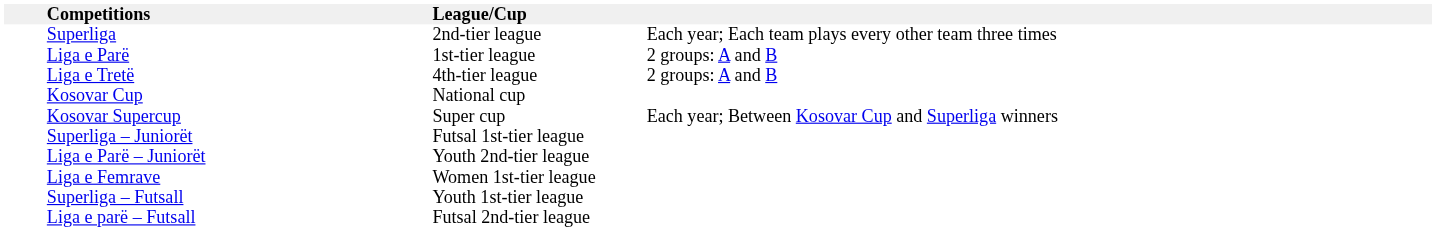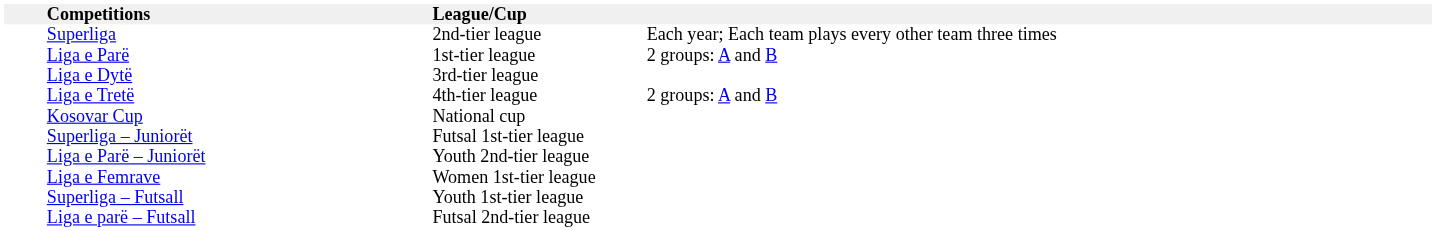 <table width="100%" cellspacing="0" cellpadding="0">
 <tr bgcolor="F0F0F0">
 <th width="3%" align="left"></th>
 <th width="27%" align="left">Competitions</th>
 <th width="15%" align="left">League/Cup</th>
 <th width="55%" align="left"></th>
 </tr>
 <tr>
 <td></td>
 <td><a href='#'>Superliga</a></td>
 <td>2nd-tier league</td>
 <td>Each year; Each team plays every other team three times</td>
 </tr>
 <tr>
 <td></td>
 <td><a href='#'>Liga e Parë</a></td>
 <td>1st-tier league</td>
 <td>2 groups: <a href='#'>A</a> and <a href='#'>B</a></td>
 </tr>
 <tr>
 <td></td>
+<td><a href='#'>Liga e Dytë</a></td>
+<td>3rd-tier league</td>
+<td> </td>
+</tr>
+<tr>
+<td></td>
 <td><a href='#'>Liga e Tretë</a></td>
 <td>4th-tier league</td>
 <td>2 groups: <a href='#'>A</a> and <a href='#'>B</a></td>
 </tr>
 <tr>
 <td></td>
 <td><a href='#'>Kosovar Cup</a></td>
 <td>National cup</td>
 <td> </td>
-</tr>
-<tr>
-<td></td>
-<td><a href='#'>Kosovar Supercup</a></td>
-<td>Super cup</td>
-<td>Each year; Between <a href='#'>Kosovar Cup</a> and <a href='#'>Superliga</a> winners</td>
 </tr>
 <tr>
 <td></td>
 <td><a href='#'>Superliga – Juniorët</a></td>
 <td>Futsal 1st-tier league</td>
 <td> </td>
 </tr>
 <tr>
 <td></td>
 <td><a href='#'>Liga e Parë – Juniorët</a></td>
 <td>Youth 2nd-tier league</td>
 <td> </td>
 </tr>
 <tr>
 <td></td>
 <td><a href='#'>Liga e Femrave</a></td>
 <td>Women 1st-tier league</td>
 <td> </td>
 </tr>
 <tr>
 <td></td>
 <td><a href='#'>Superliga – Futsall</a></td>
 <td>Youth 1st-tier league</td>
 <td> </td>
 </tr>
 <tr>
 <td></td>
 <td><a href='#'>Liga e parë – Futsall</a></td>
 <td>Futsal 2nd-tier league</td>
 <td> </td>
 </tr>
 </table>
